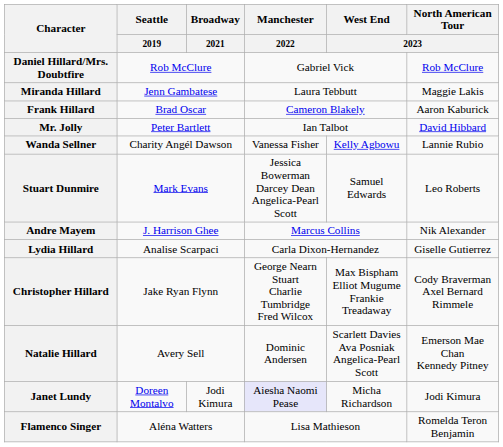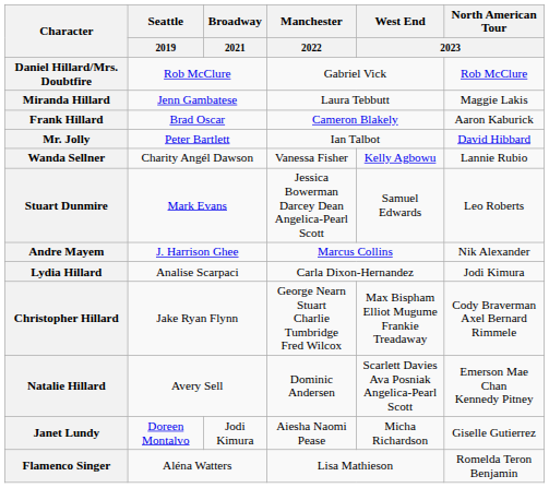 <table class="wikitable" width="80%">
 <tr>
 <th rowspan="2">Character</th>
 <th>Seattle</th>
 <th>Broadway</th>
 <th>Manchester</th>
 <th>West End</th>
 <th>North American Tour</th>
 </tr>
 <tr>
 <th><small>2019</small></th>
 <th><small>2021</small></th>
 <th><small>2022</small></th>
 <th colspan="2"><small>2023</small></th>
 </tr>
 <tr>
 <th>Daniel Hillard/Mrs. Doubtfire</th>
 <td colspan="2" align=center><a href='#'>Rob McClure</a></td>
 <td colspan=2 align=center>Gabriel Vick</td>
 <td colspan=1 align=center><a href='#'>Rob McClure</a></td>
 </tr>
 <tr>
 <th>Miranda Hillard</th>
 <td colspan=2 align=center><a href='#'>Jenn Gambatese</a></td>
 <td colspan=2 align=center>Laura Tebbutt</td>
 <td colspan=1 align=center>Maggie Lakis</td>
 </tr>
 <tr>
 <th>Frank Hillard</th>
 <td colspan=2 align=center><a href='#'>Brad Oscar</a></td>
 <td colspan=2 align=center><a href='#'>Cameron Blakely</a></td>
 <td colspan=1 align=center>Aaron Kaburick</td>
 </tr>
 <tr>
 <th>Mr. Jolly</th>
 <td colspan="2" align=center><a href='#'>Peter Bartlett</a></td>
 <td colspan=2 align=center>Ian Talbot</td>
 <td colspan=1 align=center><a href='#'>David Hibbard</a></td>
 </tr>
 <tr>
 <th>Wanda Sellner</th>
 <td colspan="2" align=center>Charity Angél Dawson</td>
 <td colspan=1 align=center>Vanessa Fisher</td>
 <td colspan=1 align=center><a href='#'>Kelly Agbowu</a></td>
 <td colspan=1 align=center>Lannie Rubio</td>
 </tr>
 <tr>
 <th>Stuart Dunmire</th>
 <td colspan="2" align=center><a href='#'>Mark Evans</a></td>
 <td colspan=1 align=center>Jessica Bowerman<br>Darcey Dean<br>Angelica-Pearl Scott</td>
 <td colspan=1 align=center>Samuel Edwards</td>
 <td align=center>Leo Roberts</td>
 </tr>
 <tr>
 <th>Andre Mayem</th>
 <td colspan=2 align=center><a href='#'>J. Harrison Ghee</a></td>
 <td colspan=2 align=center><a href='#'>Marcus Collins</a></td>
 <td colspan=1 align=center>Nik Alexander</td>
 </tr>
 <tr>
 <th>Lydia Hillard</th>
 <td colspan=2 align=center>Analise Scarpaci</td>
 <td colspan=2 align=center>Carla Dixon-Hernandez</td>
-<td colspan=1 align=center>Giselle Gutierrez</td>
+<td colspan=1 align=center>Jodi Kimura</td>
 </tr>
 <tr>
 <th>Christopher Hillard</th>
 <td colspan="2" align=center>Jake Ryan Flynn</td>
 <td colspan=1 align=center>George Nearn Stuart<br>Charlie Tumbridge<br>Fred Wilcox</td>
 <td colspan=1 align=center>Max Bispham<br>Elliot Mugume<br>Frankie Treadaway</td>
 <td colspan=1 align=center>Cody Braverman<br>Axel Bernard Rimmele</td>
 </tr>
 <tr>
 <th>Natalie Hillard</th>
 <td colspan="2" align=center>Avery Sell</td>
 <td colspan=1 align=center>Dominic Andersen</td>
 <td colspan=1 align=center>Scarlett Davies<br>Ava Posniak<br>Angelica-Pearl Scott</td>
 <td colspan=1 align=center>Emerson Mae Chan<br>Kennedy Pitney <br></td>
 </tr>
 <tr>
 <th>Janet Lundy</th>
 <td colspan=1 align=center><a href='#'>Doreen Montalvo</a></td>
 <td colspan=1 align=center>Jodi Kimura</td>
-<td colspan=1 align=center style="background: lavender;">Aiesha Naomi Pease</td>
+<td colspan=1 align=center>Aiesha Naomi Pease</td>
 <td colspan=1 align=center>Micha Richardson</td>
-<td colspan=1 align=center>Jodi Kimura</td>
+<td colspan=1 align=center>Giselle Gutierrez</td>
 </tr>
 <tr>
 <th>Flamenco Singer</th>
 <td colspan="2" align=center>Aléna Watters</td>
 <td colspan=2 align=center>Lisa Mathieson</td>
 <td colspan=1 align=center>Romelda Teron Benjamin</td>
 </tr>
 </table>
